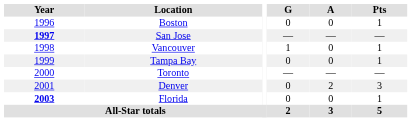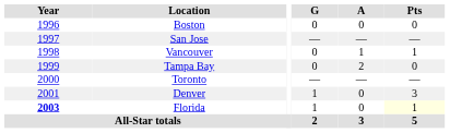 <table border="0" cellpadding="1" cellspacing="0" ID="Table3" style="text-align:center; width:40em;">
 <tr bgcolor="#e0e0e0">
 <th>Year</th>
 <th>Location</th>
 <th rowspan="99" bgcolor="#ffffff"></th>
 <th>G</th>
 <th>A</th>
 <th>Pts</th>
 </tr>
 <tr>
 <td><a href='#'>1996</a></td>
 <td><a href='#'>Boston</a></td>
 <td>0</td>
 <td>0</td>
-<td>1</td>
+<td>0</td>
 </tr>
 <tr bgcolor="#f0f0f0">
-<td><strong><a href='#'>1997</a></strong></td>
+<td><a href='#'>1997</a></td>
 <td><a href='#'>San Jose</a></td>
 <td>—</td>
 <td>—</td>
 <td>—</td>
 </tr>
 <tr>
 <td><a href='#'>1998</a></td>
 <td><a href='#'>Vancouver</a></td>
+<td>0</td>
 <td>1</td>
-<td>0</td>
 <td>1</td>
 </tr>
 <tr bgcolor="#f0f0f0">
 <td><a href='#'>1999</a></td>
 <td><a href='#'>Tampa Bay</a></td>
 <td>0</td>
+<td>2</td>
 <td>0</td>
-<td>1</td>
 </tr>
 <tr>
 <td><a href='#'>2000</a></td>
 <td><a href='#'>Toronto</a></td>
 <td>—</td>
 <td>—</td>
 <td>—</td>
 </tr>
 <tr bgcolor="#f0f0f0">
 <td><a href='#'>2001</a></td>
 <td><a href='#'>Denver</a></td>
+<td>1</td>
 <td>0</td>
-<td>2</td>
 <td>3</td>
 </tr>
 <tr>
 <td><strong><a href='#'>2003</a></strong></td>
 <td><a href='#'>Florida</a></td>
+<td>1</td>
 <td>0</td>
-<td>0</td>
-<td>1</td>
+<td style="background: lightyellow;">1</td>
 </tr>
 <tr bgcolor="#e0e0e0">
 <th colspan="3">All-Star totals</th>
 <th>2</th>
 <th>3</th>
 <th>5</th>
 </tr>
 </table>
